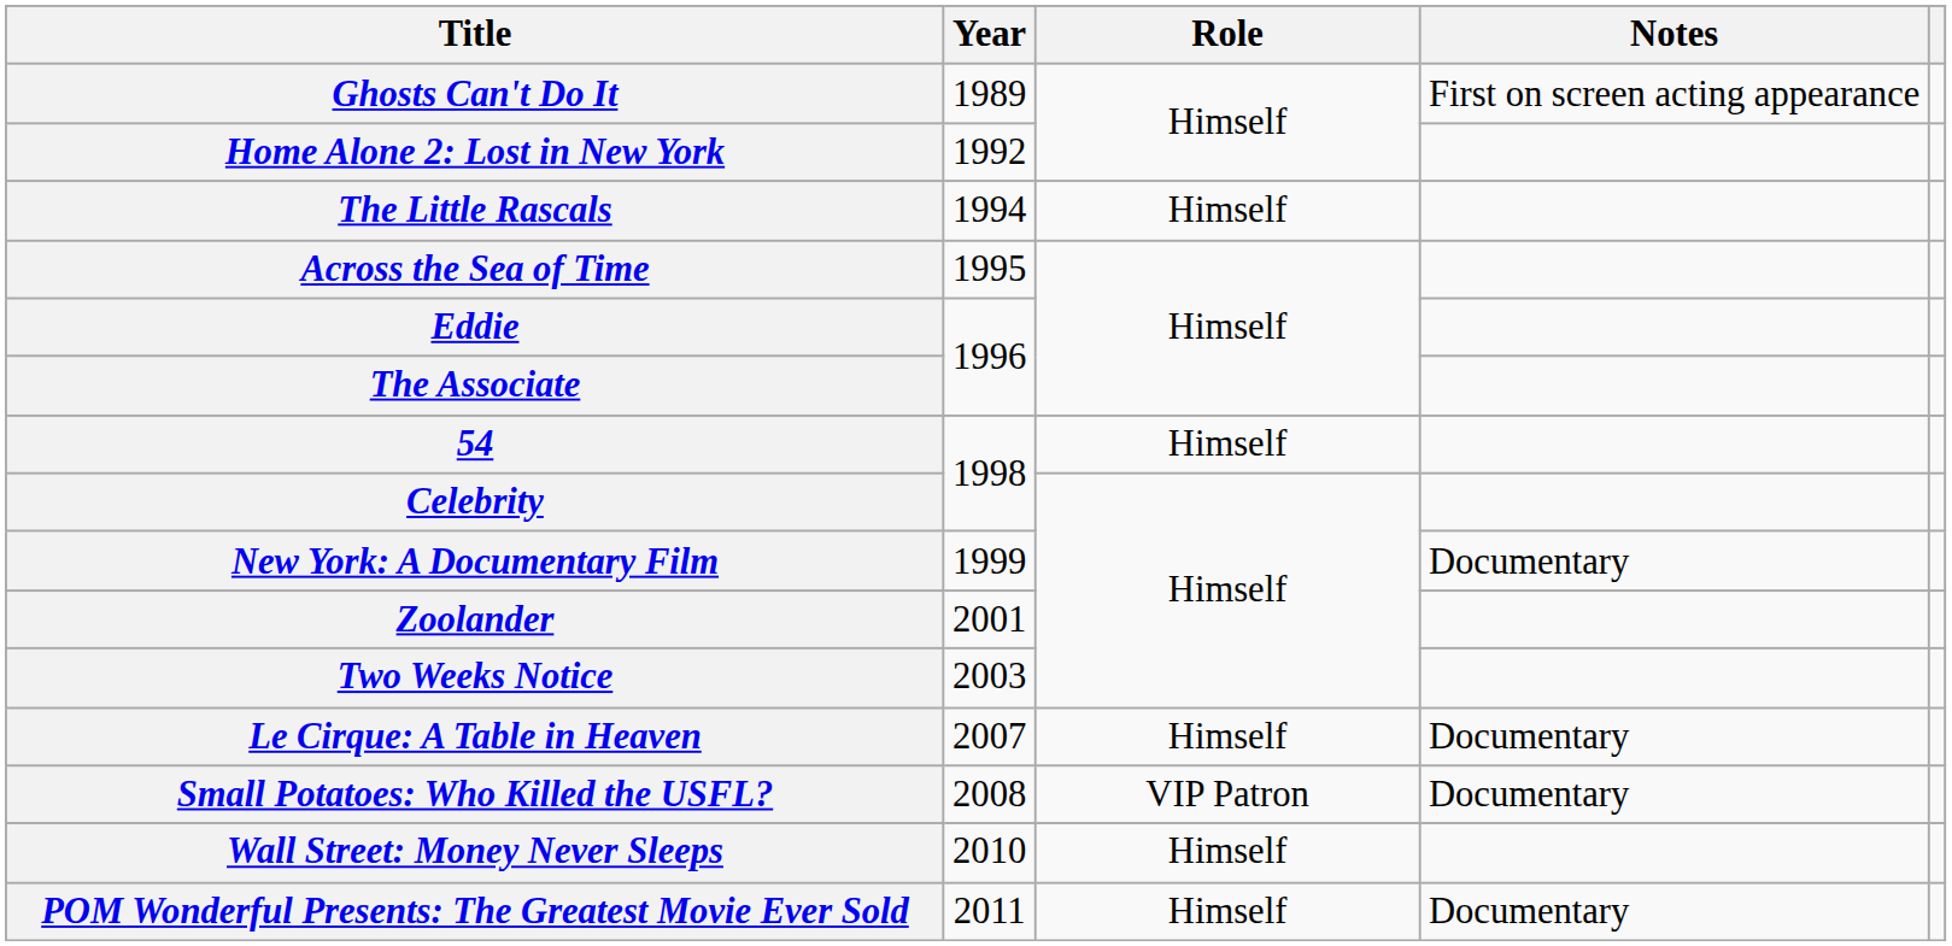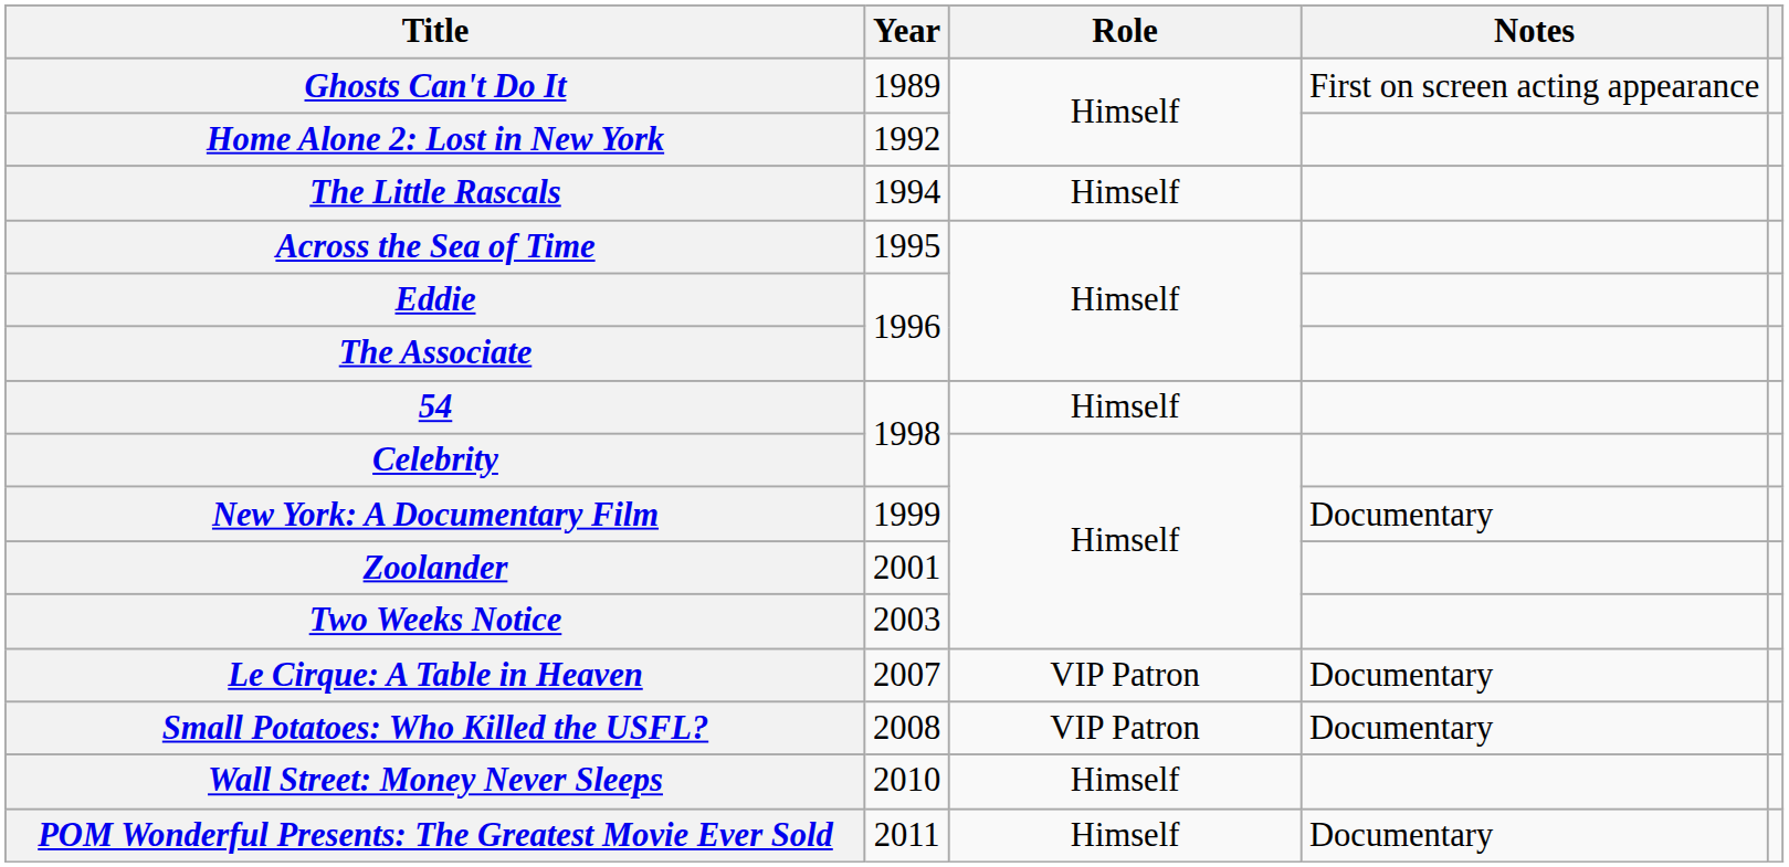 <table class="wikitable sortable plainrowheaders" style="text-align:center;">
 <tr>
 <th scope="col" style="width:25em;">Title</th>
 <th scope="col" style="width:1em;">Year</th>
 <th scope="col" style="width:10em;">Role</th>
 <th scope="col" class="unsortable">Notes</th>
 <th scope="col" class="unsortable"></th>
 </tr>
 <tr>
 <th scope="row"><em><a href='#'>Ghosts Can't Do It</a></em></th>
 <td>1989</td>
 <td rowspan="2">Himself</td>
 <td>First on screen acting appearance</td>
 <td></td>
 </tr>
 <tr>
 <th scope="row"><em><a href='#'>Home Alone 2: Lost in New York</a></em></th>
 <td>1992</td>
 <td></td>
 <td></td>
 </tr>
 <tr>
 <th scope="row"><em><a href='#'>The Little Rascals</a></em></th>
 <td>1994</td>
 <td>Himself</td>
 <td></td>
 <td></td>
 </tr>
 <tr>
 <th scope="row"><em><a href='#'>Across the Sea of Time</a></em></th>
 <td>1995</td>
 <td rowspan="3">Himself</td>
 <td></td>
 <td></td>
 </tr>
 <tr>
 <th scope="row"><em><a href='#'>Eddie</a></em></th>
 <td rowspan=2>1996</td>
 <td></td>
 <td></td>
 </tr>
 <tr>
 <th scope="row"><em><a href='#'>The Associate</a></em></th>
 <td></td>
 <td></td>
 </tr>
 <tr>
 <th scope="row"><em><a href='#'>54</a></em></th>
 <td rowspan=2>1998</td>
 <td>Himself</td>
 <td></td>
 <td></td>
 </tr>
 <tr>
 <th scope="row"><em><a href='#'>Celebrity</a></em></th>
 <td rowspan="4">Himself</td>
 <td></td>
 <td></td>
 </tr>
 <tr>
 <th scope="row"><em><a href='#'>New York: A Documentary Film</a></em></th>
 <td>1999</td>
 <td style="text-align:left;">Documentary</td>
 <td></td>
 </tr>
 <tr>
 <th scope="row"><em><a href='#'>Zoolander</a></em></th>
 <td>2001</td>
 <td></td>
 <td></td>
 </tr>
 <tr>
 <th scope="row"><em><a href='#'>Two Weeks Notice</a></em></th>
 <td>2003</td>
 <td></td>
 <td></td>
 </tr>
 <tr>
 <th scope="row"><em><a href='#'>Le Cirque: A Table in Heaven</a></em></th>
 <td>2007</td>
-<td>Himself</td>
+<td>VIP Patron</td>
 <td style="text-align:left;">Documentary</td>
 <td></td>
 </tr>
 <tr>
 <th scope="row"><em><a href='#'>Small Potatoes: Who Killed the USFL?</a></em></th>
 <td>2008</td>
 <td>VIP Patron</td>
 <td style="text-align:left;">Documentary</td>
 <td></td>
 </tr>
 <tr>
 <th scope="row"><em><a href='#'>Wall Street: Money Never Sleeps</a></em></th>
 <td>2010</td>
 <td>Himself</td>
 <td style="text-align:left;"></td>
 <td></td>
 </tr>
 <tr>
 <th scope="row"><em><a href='#'>POM Wonderful Presents: The Greatest Movie Ever Sold</a></em></th>
 <td>2011</td>
 <td>Himself</td>
 <td style="text-align:left;">Documentary</td>
 <td></td>
 </tr>
 </table>
